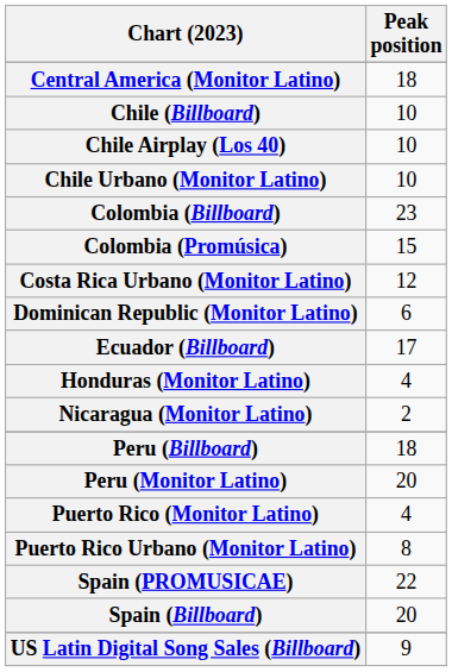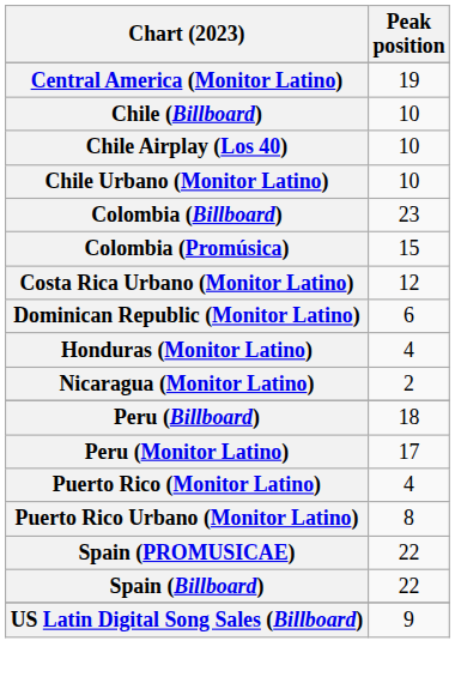 <table class="wikitable sortable plainrowheaders" style="text-align:center">
 <tr>
 <th scope="col">Chart (2023)</th>
 <th scope="col">Peak<br>position</th>
 </tr>
 <tr>
 </tr>
 <tr>
 <th scope="row"><a href='#'>Central America</a> (<a href='#'>Monitor Latino</a>)</th>
-<td>18</td>
+<td>19</td>
 </tr>
 <tr>
 <th scope="row">Chile (<em><a href='#'>Billboard</a></em>)</th>
 <td>10</td>
 </tr>
 <tr>
 <th scope="row">Chile Airplay (<a href='#'>Los 40</a>)</th>
 <td>10</td>
 </tr>
 <tr>
 <th scope="row">Chile Urbano (<a href='#'>Monitor Latino</a>)</th>
 <td>10</td>
 </tr>
 <tr>
 <th scope="row">Colombia (<em><a href='#'>Billboard</a></em>)</th>
 <td>23</td>
 </tr>
 <tr>
 <th scope="row">Colombia (<a href='#'>Promúsica</a>)</th>
 <td>15</td>
 </tr>
 <tr>
 <th scope="row">Costa Rica Urbano (<a href='#'>Monitor Latino</a>)</th>
 <td>12</td>
 </tr>
 <tr>
 <th scope="row">Dominican Republic (<a href='#'>Monitor Latino</a>)</th>
 <td>6</td>
 </tr>
 <tr>
-<th scope="row">Ecuador (<em><a href='#'>Billboard</a></em>)</th>
-<td>17</td>
-</tr>
-<tr>
 <th scope="row">Honduras (<a href='#'>Monitor Latino</a>)</th>
 <td>4</td>
 </tr>
 <tr>
 <th scope="row">Nicaragua (<a href='#'>Monitor Latino</a>)</th>
 <td>2</td>
 </tr>
 <tr>
 </tr>
 <tr>
 <th scope="row">Peru (<em><a href='#'>Billboard</a></em>)</th>
 <td>18</td>
 </tr>
 <tr>
 <th scope="row">Peru (<a href='#'>Monitor Latino</a>)</th>
-<td>20</td>
+<td>17</td>
 </tr>
 <tr>
 <th scope="row">Puerto Rico (<a href='#'>Monitor Latino</a>)</th>
 <td>4</td>
 </tr>
 <tr>
 <th scope="row">Puerto Rico Urbano (<a href='#'>Monitor Latino</a>)</th>
 <td>8</td>
 </tr>
 <tr>
 <th scope="row">Spain (<a href='#'>PROMUSICAE</a>)</th>
 <td>22</td>
 </tr>
 <tr>
 <th scope="row">Spain (<em><a href='#'>Billboard</a></em>)</th>
-<td>20</td>
+<td>22</td>
 </tr>
 <tr>
 </tr>
 <tr>
 </tr>
 <tr>
 </tr>
 <tr>
 </tr>
 <tr>
 <th scope="row">US <a href='#'>Latin Digital Song Sales</a> (<em><a href='#'>Billboard</a></em>)</th>
 <td>9</td>
 </tr>
 </table>
